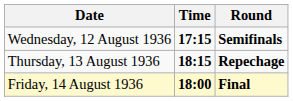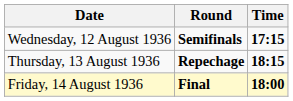 <table class="wikitable">
 <tr>
 <th>Date</th>
+<th>Round</th>
 <th>Time</th>
-<th>Round</th>
 </tr>
 <tr>
 <td>Wednesday, 12 August 1936</td>
+<td><strong>Semifinals</strong></td>
 <td><strong>17:15</strong></td>
-<td><strong>Semifinals</strong></td>
 </tr>
 <tr>
 <td>Thursday, 13 August 1936</td>
+<td><strong>Repechage</strong></td>
 <td><strong>18:15</strong></td>
-<td><strong>Repechage</strong></td>
 </tr>
 <tr style=background:lemonchiffon>
 <td>Friday, 14 August 1936</td>
+<td><strong>Final</strong></td>
 <td><strong>18:00</strong></td>
-<td><strong>Final</strong></td>
 </tr>
 </table>
